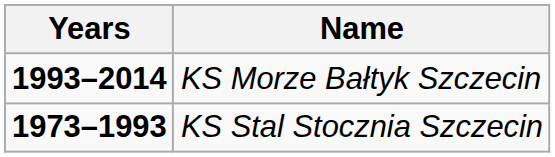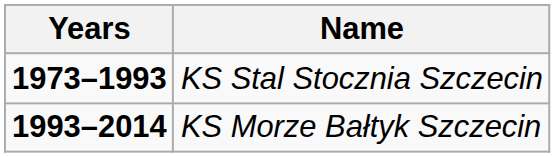 <table class="wikitable" style="font-size:100%">
 <tr>
 <th>Years</th>
 <th>Name</th>
 </tr>
 <tr>
+<td><strong>1973–1993</strong></td>
+<td><em>KS Stal Stocznia Szczecin</em></td>
+</tr>
+<tr>
 <td><strong>1993–2014</strong></td>
 <td><em>KS Morze Bałtyk Szczecin</em></td>
 </tr>
-<tr>
-<td><strong>1973–1993</strong></td>
-<td><em>KS Stal Stocznia Szczecin</em></td>
-</tr>
 </table>
